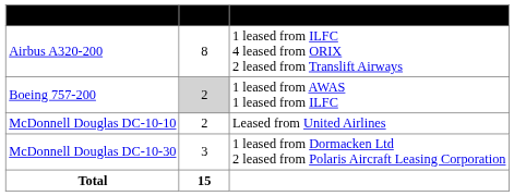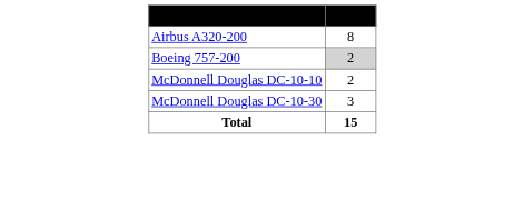 <table class="toccolours" border="1" cellpadding="3" style="margin:1em auto; white-space:nowrap; border-collapse:collapse">
 <tr bgcolor=black>
 <th><span>Aircraft</span></th>
 <th><span>In Fleet</span></th>
-<th><span>Notes</span></th>
 </tr>
 <tr>
 <td><a href='#'>Airbus A320-200</a></td>
 <td align="center">8</td>
-<td>1 leased from <a href='#'>ILFC</a><br>4 leased from <a href='#'>ORIX</a><br>2 leased from <a href='#'>Translift Airways</a></td>
 </tr>
 <tr>
 <td><a href='#'>Boeing 757-200</a></td>
 <td align="center" style="background: lightgrey;">2</td>
-<td>1 leased from <a href='#'>AWAS</a><br>1 leased from <a href='#'>ILFC</a></td>
 </tr>
 <tr>
 <td><a href='#'>McDonnell Douglas DC-10-10</a></td>
 <td align="center">2</td>
-<td>Leased from <a href='#'>United Airlines</a></td>
 </tr>
 <tr>
 <td><a href='#'>McDonnell Douglas DC-10-30</a></td>
 <td align="center">3</td>
-<td>1 leased from <a href='#'>Dormacken Ltd</a><br>2 leased from <a href='#'>Polaris Aircraft Leasing Corporation</a></td>
 </tr>
 <tr>
 <td align="center"><strong>Total</strong></td>
 <td align="center"><strong>15</strong></td>
-<td></td>
 </tr>
 </table>
